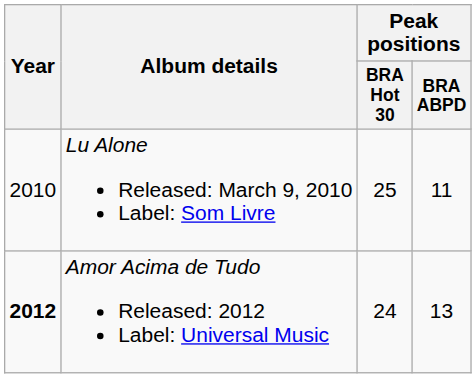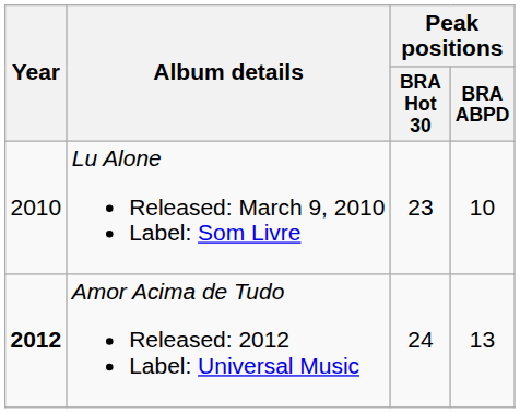 <table class="wikitable" style="text-align:center;">
 <tr>
 <th rowspan="2">Year</th>
 <th rowspan="2">Album details</th>
 <th colspan="2">Peak positions</th>
 </tr>
 <tr style="font-size:smaller;">
 <th width="36">BRA Hot 30</th>
 <th width="36">BRA ABPD</th>
 </tr>
 <tr>
 <td>2010</td>
 <td align="left"><em>Lu Alone</em><br><ul><li>Released: March 9, 2010</li><li>Label: <a href='#'>Som Livre</a></li></ul></td>
-<td>25</td>
-<td>11</td>
+<td>23</td>
+<td>10</td>
 </tr>
 <tr>
 <td><strong>2012</strong></td>
 <td align="left"><em>Amor Acima de Tudo</em><br><ul><li>Released: 2012</li><li>Label: <a href='#'>Universal Music</a></li></ul></td>
 <td>24</td>
 <td>13</td>
 </tr>
 </table>
